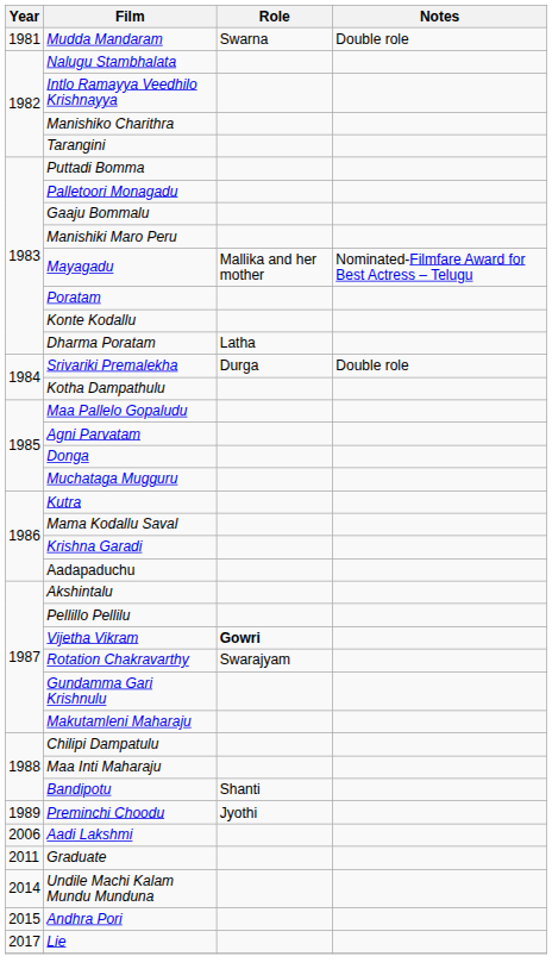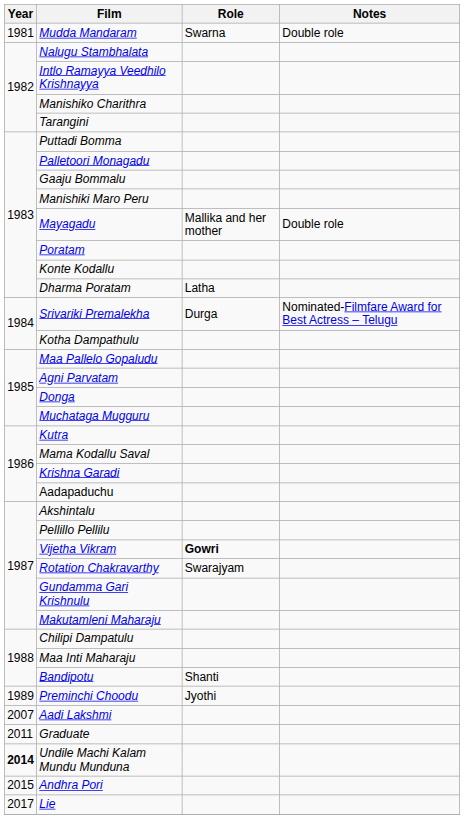 <table class="wikitable sortable">
 <tr>
 <th>Year</th>
 <th>Film</th>
 <th>Role</th>
 <th class=unsortable>Notes</th>
 </tr>
 <tr>
 <td>1981</td>
 <td><em><a href='#'>Mudda Mandaram</a></em></td>
 <td>Swarna</td>
 <td>Double role</td>
 </tr>
 <tr>
 <td rowspan="4">1982</td>
 <td><em><a href='#'>Nalugu Stambhalata</a></em></td>
 <td></td>
 <td></td>
 </tr>
 <tr>
 <td><em><a href='#'>Intlo Ramayya Veedhilo Krishnayya</a></em></td>
 <td></td>
 <td></td>
 </tr>
 <tr>
 <td><em>Manishiko Charithra</em></td>
 <td></td>
 <td></td>
 </tr>
 <tr>
 <td><em>Tarangini</em></td>
 <td></td>
 <td></td>
 </tr>
 <tr>
 <td rowspan="8">1983</td>
 <td><em>Puttadi Bomma</em></td>
 <td></td>
 <td></td>
 </tr>
 <tr>
 <td><em><a href='#'>Palletoori Monagadu</a></em></td>
 <td></td>
 <td></td>
 </tr>
 <tr>
 <td><em>Gaaju Bommalu</em></td>
 <td></td>
 <td></td>
 </tr>
 <tr>
 <td><em>Manishiki Maro Peru</em></td>
 <td></td>
 <td></td>
 </tr>
 <tr>
 <td><em><a href='#'>Mayagadu</a></em></td>
 <td>Mallika and her mother</td>
-<td>Nominated-<a href='#'>Filmfare Award for Best Actress – Telugu</a></td>
+<td>Double role</td>
 </tr>
 <tr>
 <td><em><a href='#'>Poratam</a></em></td>
 <td></td>
 <td></td>
 </tr>
 <tr>
 <td><em>Konte Kodallu</em></td>
 <td></td>
 <td></td>
 </tr>
 <tr>
 <td><em>Dharma Poratam</em></td>
 <td>Latha</td>
 <td></td>
 </tr>
 <tr>
 <td rowspan="2">1984</td>
 <td><em><a href='#'>Srivariki Premalekha</a></em></td>
 <td>Durga</td>
-<td>Double role</td>
+<td>Nominated-<a href='#'>Filmfare Award for Best Actress – Telugu</a></td>
 </tr>
 <tr>
 <td><em>Kotha Dampathulu</em></td>
 <td></td>
 <td></td>
 </tr>
 <tr>
 <td rowspan="4">1985</td>
 <td><em><a href='#'>Maa Pallelo Gopaludu</a></em></td>
 <td></td>
 <td></td>
 </tr>
 <tr>
 <td><em><a href='#'>Agni Parvatam</a></em></td>
 <td></td>
 <td></td>
 </tr>
 <tr>
 <td><a href='#'><em>Donga</em></a></td>
 <td></td>
 <td></td>
 </tr>
 <tr>
 <td><em><a href='#'>Muchataga Mugguru</a></em></td>
 <td></td>
 <td></td>
 </tr>
 <tr>
 <td rowspan="4">1986</td>
 <td><em><a href='#'>Kutra</a></em></td>
 <td></td>
 <td></td>
 </tr>
 <tr>
 <td><em>Mama Kodallu Saval</em></td>
 <td></td>
 <td></td>
 </tr>
 <tr>
 <td><em><a href='#'>Krishna Garadi</a></em></td>
 <td></td>
 <td></td>
 </tr>
 <tr>
 <td>Aadapaduchu</td>
 <td></td>
 <td></td>
 </tr>
 <tr>
 <td rowspan="6">1987</td>
 <td><em>Akshintalu</em></td>
 <td></td>
 <td></td>
 </tr>
 <tr>
 <td><em>Pellillo Pellilu</em></td>
 <td></td>
 <td></td>
 </tr>
 <tr>
 <td><em><a href='#'>Vijetha Vikram</a></em></td>
 <td><strong>Gowri</strong></td>
 <td></td>
 </tr>
 <tr>
 <td><em><a href='#'>Rotation Chakravarthy</a></em></td>
 <td>Swarajyam</td>
 <td></td>
 </tr>
 <tr>
 <td><em><a href='#'>Gundamma Gari Krishnulu</a></em></td>
 <td></td>
 <td></td>
 </tr>
 <tr>
 <td><em><a href='#'>Makutamleni Maharaju</a></em></td>
 <td></td>
 <td></td>
 </tr>
 <tr>
 <td rowspan="3">1988</td>
 <td><em>Chilipi Dampatulu</em></td>
 <td></td>
 <td></td>
 </tr>
 <tr>
 <td><em>Maa Inti Maharaju</em></td>
 <td></td>
 <td></td>
 </tr>
 <tr>
 <td><em><a href='#'>Bandipotu</a></em></td>
 <td>Shanti</td>
 <td></td>
 </tr>
 <tr>
 <td>1989</td>
 <td><em><a href='#'>Preminchi Choodu</a></em></td>
 <td>Jyothi</td>
 <td></td>
 </tr>
 <tr>
-<td>2006</td>
+<td>2007</td>
 <td><em><a href='#'>Aadi Lakshmi</a></em></td>
 <td></td>
 <td></td>
 </tr>
 <tr>
 <td>2011</td>
 <td><em>Graduate</em></td>
 <td></td>
 <td></td>
 </tr>
 <tr>
-<td>2014</td>
+<td><strong>2014</strong></td>
 <td><em>Undile Machi Kalam Mundu Munduna</em></td>
 <td></td>
 <td></td>
 </tr>
 <tr>
 <td>2015</td>
 <td><em><a href='#'>Andhra Pori</a></em></td>
 <td></td>
 <td></td>
 </tr>
 <tr>
 <td>2017</td>
 <td><em><a href='#'>Lie</a></em></td>
 <td></td>
 <td></td>
 </tr>
 <tr>
 </tr>
 </table>
